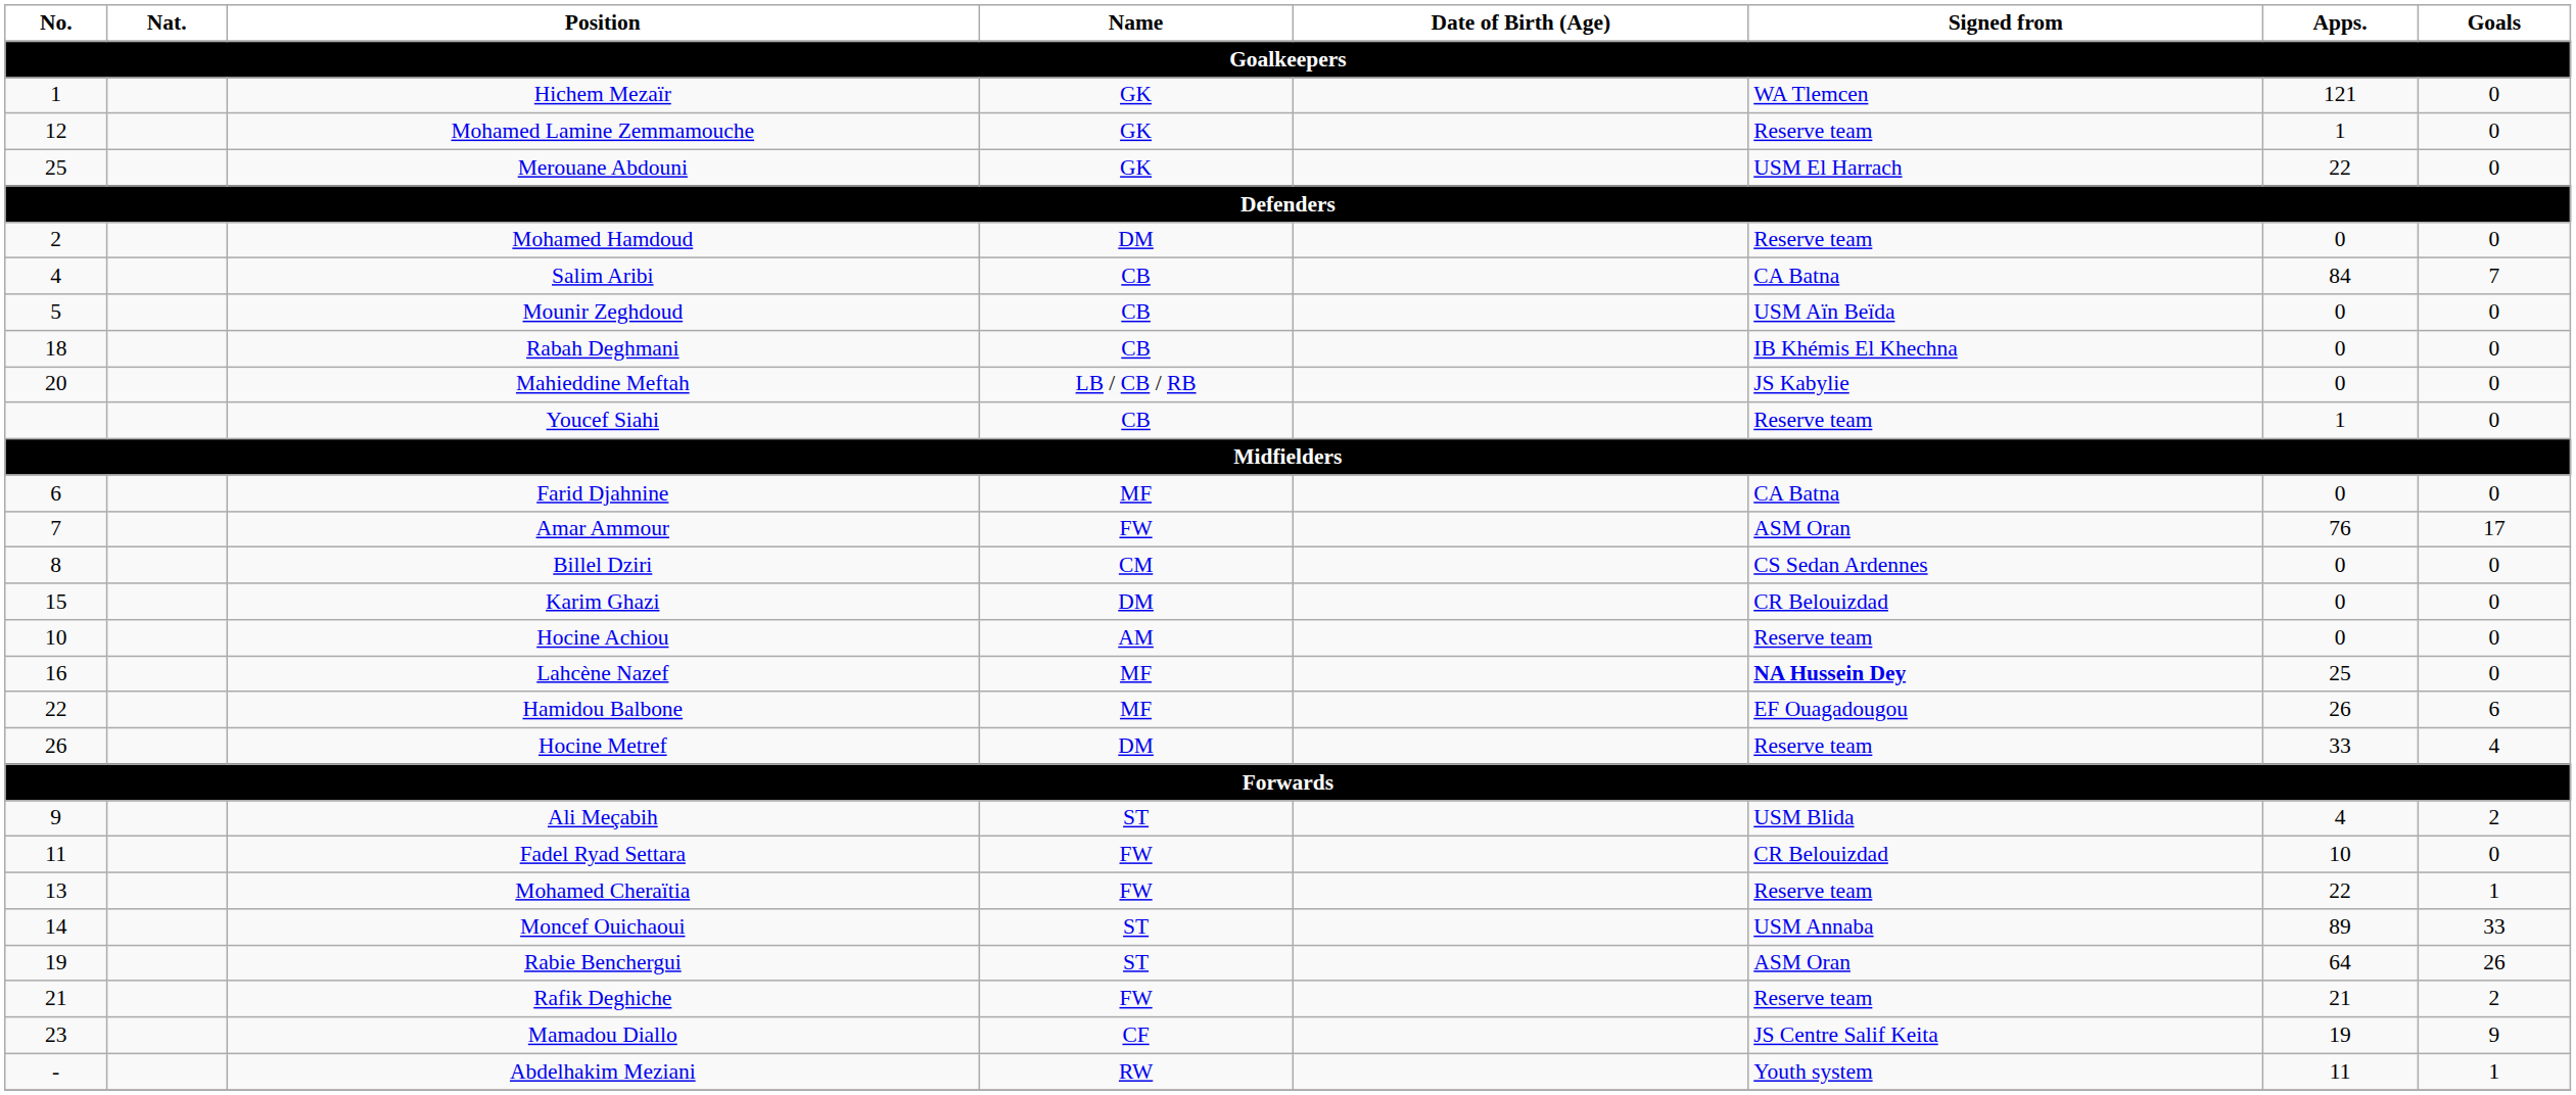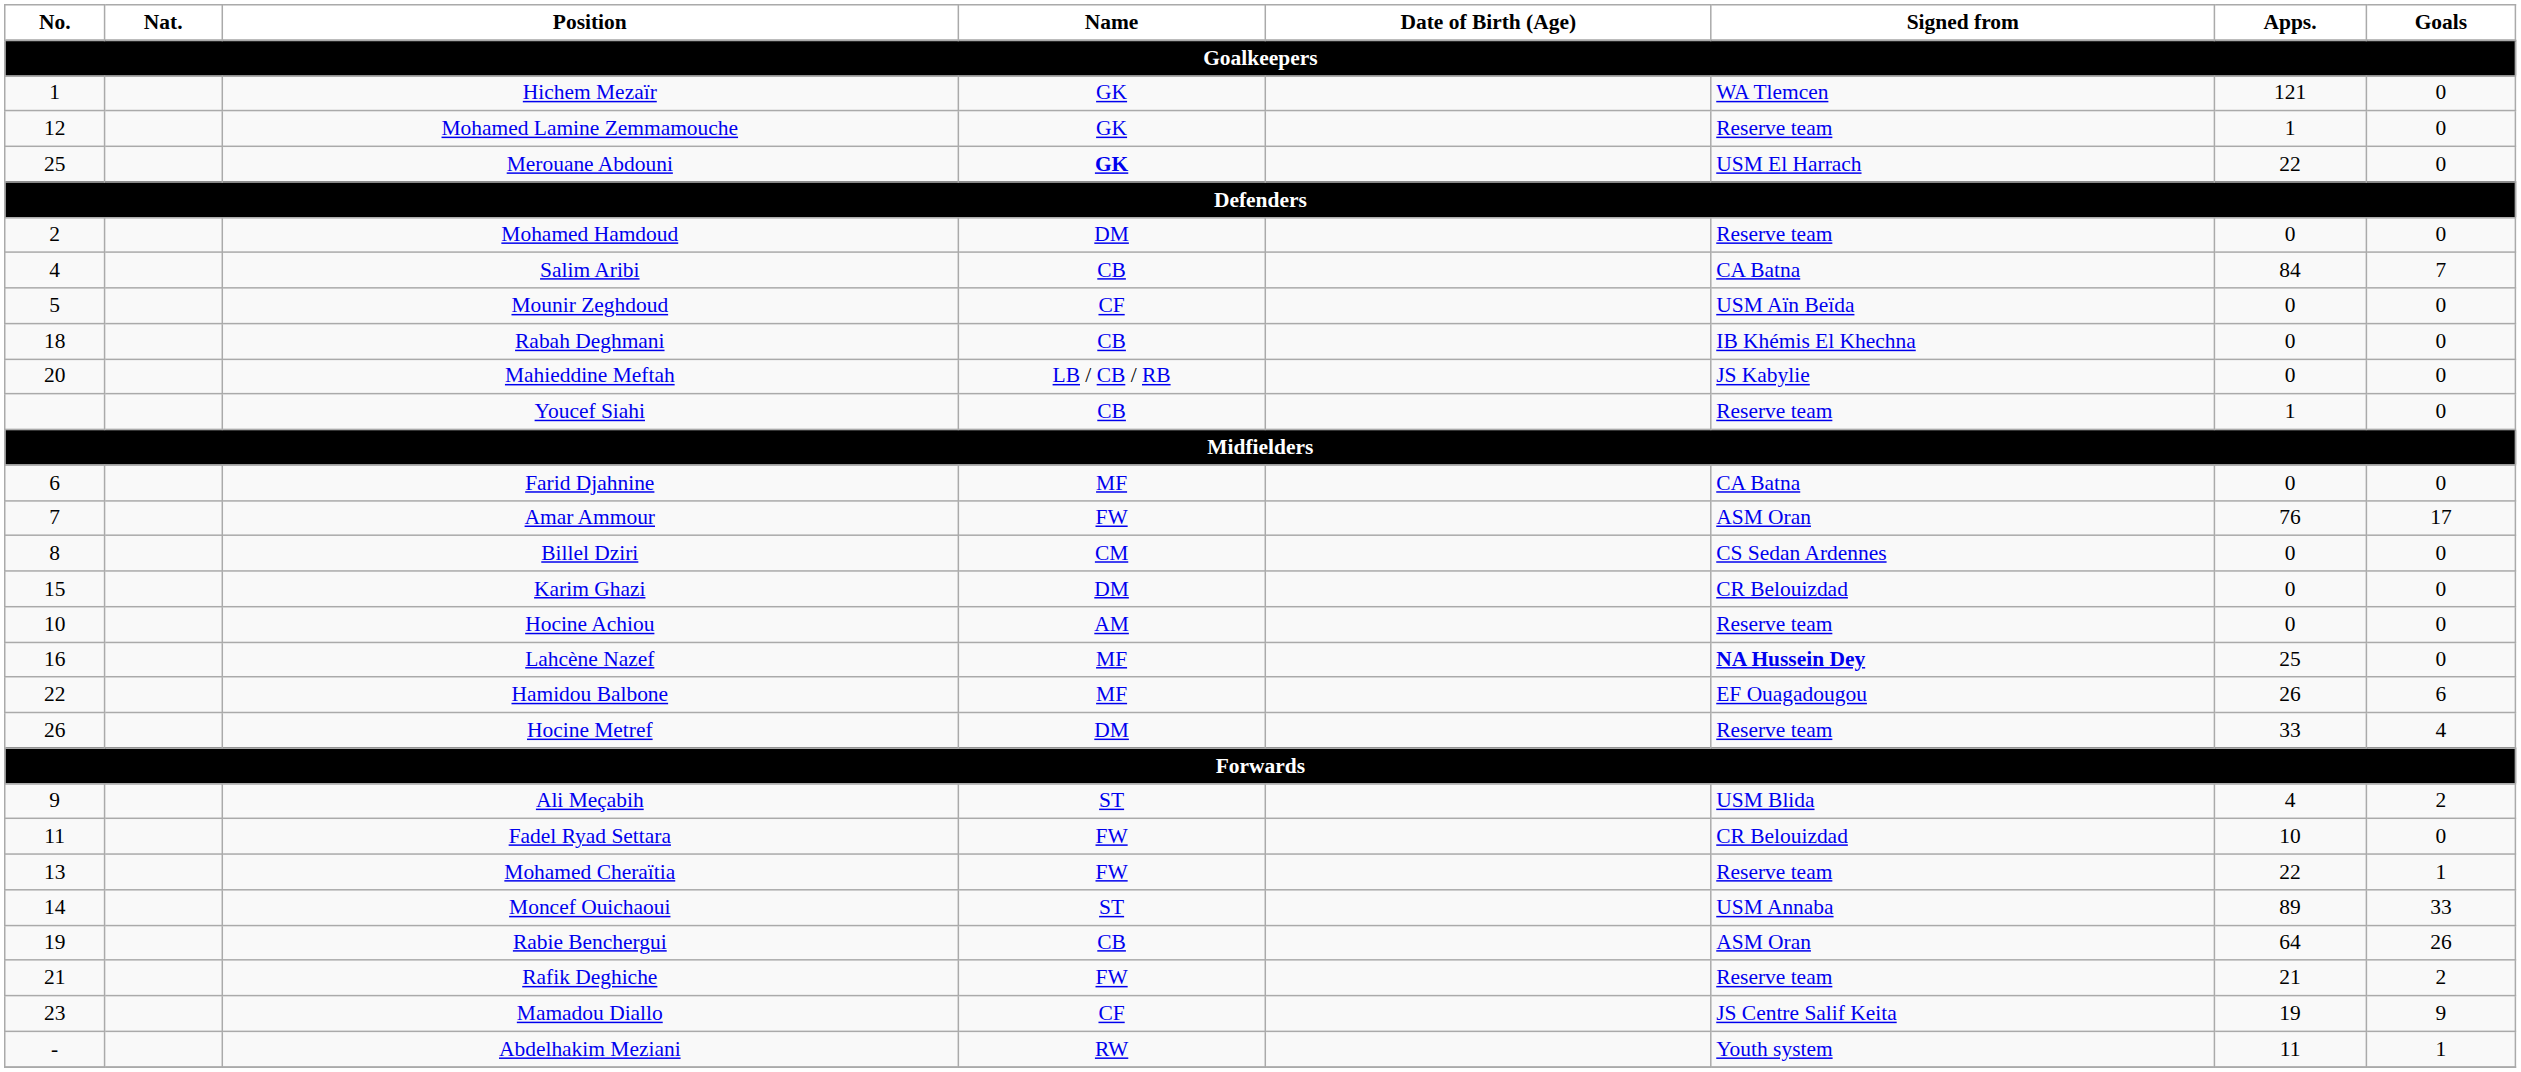 <table class="wikitable" style="text-align:center; font-size:90%; width:85%">
 <tr>
 <th style="background:white; color:black; text-align:center;">No.</th>
 <th style="background:white; color:black; text-align:center;">Nat.</th>
 <th style="background:white; color:black; text-align:center;">Position</th>
 <th style="background:white; color:black; text-align:center;">Name</th>
 <th style="background:white; color:black; text-align:center;">Date of Birth (Age)</th>
 <th style="background:white; color:black; text-align:center;">Signed from</th>
 <th style="background:white; color:black; text-align:center;">Apps.</th>
 <th style="background:white; color:black; text-align:center;">Goals</th>
 </tr>
 <tr>
 <th colspan="10" style="background:#000000; color:white; text-align:center">Goalkeepers</th>
 </tr>
 <tr>
 <td>1</td>
 <td></td>
 <td><a href='#'>Hichem Mezaïr</a></td>
 <td><a href='#'>GK</a></td>
 <td></td>
 <td style="text-align:left"> <a href='#'>WA Tlemcen</a></td>
 <td>121</td>
 <td>0</td>
 </tr>
 <tr>
 <td>12</td>
 <td></td>
 <td><a href='#'>Mohamed Lamine Zemmamouche</a></td>
 <td><a href='#'>GK</a></td>
 <td></td>
 <td style="text-align:left"> <a href='#'>Reserve team</a></td>
 <td>1</td>
 <td>0</td>
 </tr>
 <tr>
 <td>25</td>
 <td></td>
 <td><a href='#'>Merouane Abdouni</a></td>
-<td><a href='#'>GK</a></td>
+<td><strong><a href='#'>GK</a></strong></td>
 <td></td>
 <td style="text-align:left"> <a href='#'>USM El Harrach</a></td>
 <td>22</td>
 <td>0</td>
 </tr>
 <tr>
 <th colspan="10" style="background:#000000; color:white; text-align:center">Defenders</th>
 </tr>
 <tr>
 <td>2</td>
 <td></td>
 <td><a href='#'>Mohamed Hamdoud</a></td>
 <td><a href='#'>DM</a></td>
 <td></td>
 <td style="text-align:left"> <a href='#'>Reserve team</a></td>
 <td>0</td>
 <td>0</td>
 </tr>
 <tr>
 <td>4</td>
 <td></td>
 <td><a href='#'>Salim Aribi</a></td>
 <td><a href='#'>CB</a></td>
 <td></td>
 <td style="text-align:left"> <a href='#'>CA Batna</a></td>
 <td>84</td>
 <td>7</td>
 </tr>
 <tr>
 <td>5</td>
 <td></td>
 <td><a href='#'>Mounir Zeghdoud</a></td>
-<td><a href='#'>CB</a></td>
+<td><a href='#'>CF</a></td>
 <td></td>
 <td style="text-align:left"> <a href='#'>USM Aïn Beïda</a></td>
 <td>0</td>
 <td>0</td>
 </tr>
 <tr>
 <td>18</td>
 <td></td>
 <td><a href='#'>Rabah Deghmani</a></td>
 <td><a href='#'>CB</a></td>
 <td></td>
 <td style="text-align:left"> <a href='#'>IB Khémis El Khechna</a></td>
 <td>0</td>
 <td>0</td>
 </tr>
 <tr>
 <td>20</td>
 <td></td>
 <td><a href='#'>Mahieddine Meftah</a></td>
 <td><a href='#'>LB</a> / <a href='#'>CB</a> / <a href='#'>RB</a></td>
 <td></td>
 <td style="text-align:left"> <a href='#'>JS Kabylie</a></td>
 <td>0</td>
 <td>0</td>
 </tr>
 <tr>
 <td></td>
 <td></td>
 <td><a href='#'>Youcef Siahi</a></td>
 <td><a href='#'>CB</a></td>
 <td></td>
 <td style="text-align:left"> <a href='#'>Reserve team</a></td>
 <td>1</td>
 <td>0</td>
 </tr>
 <tr>
 <th colspan="10" style="background:#000000; color:white; text-align:center">Midfielders</th>
 </tr>
 <tr>
 <td>6</td>
 <td></td>
 <td><a href='#'>Farid Djahnine</a></td>
 <td><a href='#'>MF</a></td>
 <td></td>
 <td style="text-align:left"> <a href='#'>CA Batna</a></td>
 <td>0</td>
 <td>0</td>
 </tr>
 <tr>
 <td>7</td>
 <td></td>
 <td><a href='#'>Amar Ammour</a></td>
 <td><a href='#'>FW</a></td>
 <td></td>
 <td style="text-align:left"> <a href='#'>ASM Oran</a></td>
 <td>76</td>
 <td>17</td>
 </tr>
 <tr>
 <td>8</td>
 <td></td>
 <td><a href='#'>Billel Dziri</a></td>
 <td><a href='#'>CM</a></td>
 <td></td>
 <td style="text-align:left"> <a href='#'>CS Sedan Ardennes</a></td>
 <td>0</td>
 <td>0</td>
 </tr>
 <tr>
 <td>15</td>
 <td></td>
 <td><a href='#'>Karim Ghazi</a></td>
 <td><a href='#'>DM</a></td>
 <td></td>
 <td style="text-align:left"> <a href='#'>CR Belouizdad</a></td>
 <td>0</td>
 <td>0</td>
 </tr>
 <tr>
 <td>10</td>
 <td></td>
 <td><a href='#'>Hocine Achiou</a></td>
 <td><a href='#'>AM</a></td>
 <td></td>
 <td style="text-align:left"> <a href='#'>Reserve team</a></td>
 <td>0</td>
 <td>0</td>
 </tr>
 <tr>
 <td>16</td>
 <td></td>
 <td><a href='#'>Lahcène Nazef</a></td>
 <td><a href='#'>MF</a></td>
 <td></td>
 <td style="text-align:left"><strong> <a href='#'>NA Hussein Dey</a></strong></td>
 <td>25</td>
 <td>0</td>
 </tr>
 <tr>
 <td>22</td>
 <td></td>
 <td><a href='#'>Hamidou Balbone</a></td>
 <td><a href='#'>MF</a></td>
 <td></td>
 <td style="text-align:left"> <a href='#'>EF Ouagadougou</a></td>
 <td>26</td>
 <td>6</td>
 </tr>
 <tr>
 <td>26</td>
 <td></td>
 <td><a href='#'>Hocine Metref</a></td>
 <td><a href='#'>DM</a></td>
 <td></td>
 <td style="text-align:left"> <a href='#'>Reserve team</a></td>
 <td>33</td>
 <td>4</td>
 </tr>
 <tr>
 <th colspan="10" style="background:#000000; color:white; text-align:center">Forwards</th>
 </tr>
 <tr>
 <td>9</td>
 <td></td>
 <td><a href='#'>Ali Meçabih</a></td>
 <td><a href='#'>ST</a></td>
 <td></td>
 <td style="text-align:left"> <a href='#'>USM Blida</a></td>
 <td>4</td>
 <td>2</td>
 </tr>
 <tr>
 <td>11</td>
 <td></td>
 <td><a href='#'>Fadel Ryad Settara</a></td>
 <td><a href='#'>FW</a></td>
 <td></td>
 <td style="text-align:left"> <a href='#'>CR Belouizdad</a></td>
 <td>10</td>
 <td>0</td>
 </tr>
 <tr>
 <td>13</td>
 <td></td>
 <td><a href='#'>Mohamed Cheraïtia</a></td>
 <td><a href='#'>FW</a></td>
 <td></td>
 <td style="text-align:left"> <a href='#'>Reserve team</a></td>
 <td>22</td>
 <td>1</td>
 </tr>
 <tr>
 <td>14</td>
 <td></td>
 <td><a href='#'>Moncef Ouichaoui</a></td>
 <td><a href='#'>ST</a></td>
 <td></td>
 <td style="text-align:left"> <a href='#'>USM Annaba</a></td>
 <td>89</td>
 <td>33</td>
 </tr>
 <tr>
 <td>19</td>
 <td></td>
 <td><a href='#'>Rabie Benchergui</a></td>
-<td><a href='#'>ST</a></td>
+<td><a href='#'>CB</a></td>
 <td></td>
 <td style="text-align:left"> <a href='#'>ASM Oran</a></td>
 <td>64</td>
 <td>26</td>
 </tr>
 <tr>
 <td>21</td>
 <td></td>
 <td><a href='#'>Rafik Deghiche</a></td>
 <td><a href='#'>FW</a></td>
 <td></td>
 <td style="text-align:left"> <a href='#'>Reserve team</a></td>
 <td>21</td>
 <td>2</td>
 </tr>
 <tr>
 <td>23</td>
 <td></td>
 <td><a href='#'>Mamadou Diallo</a></td>
 <td><a href='#'>CF</a></td>
 <td></td>
 <td style="text-align:left"> <a href='#'>JS Centre Salif Keita</a></td>
 <td>19</td>
 <td>9</td>
 </tr>
 <tr>
 <td>-</td>
 <td></td>
 <td><a href='#'>Abdelhakim Meziani</a></td>
 <td><a href='#'>RW</a></td>
 <td></td>
 <td style="text-align:left"> <a href='#'>Youth system</a></td>
 <td>11</td>
 <td>1</td>
 </tr>
 <tr>
 </tr>
 </table>
